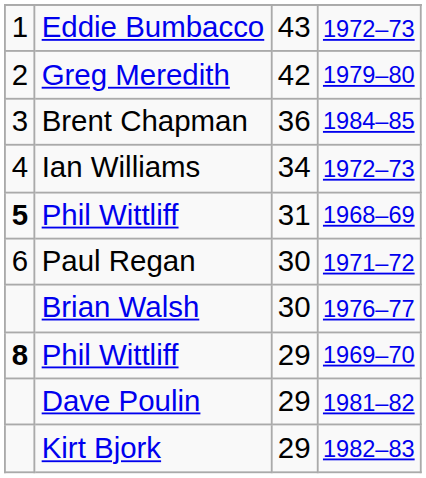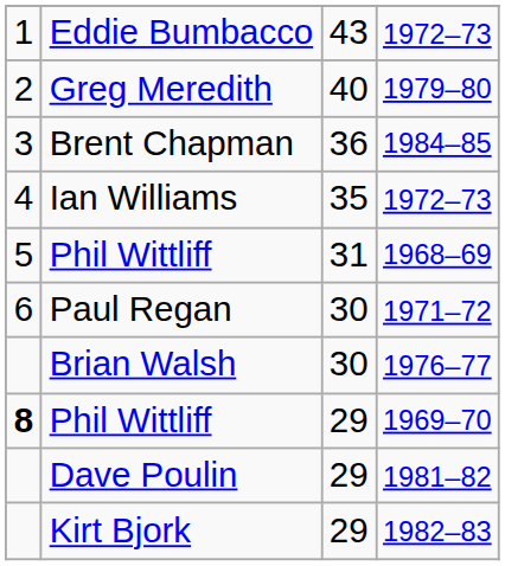 <table class="wikitable">
 <tr>
 </tr>
 <tr>
 <td>1</td>
 <td><a href='#'>Eddie Bumbacco</a></td>
 <td>43</td>
 <td style="font-size:80%;"><a href='#'>1972–73</a></td>
 </tr>
 <tr>
 <td>2</td>
 <td><a href='#'>Greg Meredith</a></td>
-<td>42</td>
+<td>40</td>
 <td style="font-size:80%;"><a href='#'>1979–80</a></td>
 </tr>
 <tr>
 <td>3</td>
 <td>Brent Chapman</td>
 <td>36</td>
 <td style="font-size:80%;"><a href='#'>1984–85</a></td>
 </tr>
 <tr>
 <td>4</td>
 <td>Ian Williams</td>
-<td>34</td>
+<td>35</td>
 <td style="font-size:80%;"><a href='#'>1972–73</a></td>
 </tr>
 <tr>
-<td><strong>5</strong></td>
+<td>5</td>
 <td><a href='#'>Phil Wittliff</a></td>
 <td>31</td>
 <td style="font-size:80%;"><a href='#'>1968–69</a></td>
 </tr>
 <tr>
 <td>6</td>
 <td>Paul Regan</td>
 <td>30</td>
 <td style="font-size:80%;"><a href='#'>1971–72</a></td>
 </tr>
 <tr>
 <td></td>
 <td><a href='#'>Brian Walsh</a></td>
 <td>30</td>
 <td style="font-size:80%;"><a href='#'>1976–77</a></td>
 </tr>
 <tr>
 <td><strong>8</strong></td>
 <td><a href='#'>Phil Wittliff</a></td>
 <td>29</td>
 <td style="font-size:80%;"><a href='#'>1969–70</a></td>
 </tr>
 <tr>
 <td></td>
 <td><a href='#'>Dave Poulin</a></td>
 <td>29</td>
 <td style="font-size:80%;"><a href='#'>1981–82</a></td>
 </tr>
 <tr>
 <td></td>
 <td><a href='#'>Kirt Bjork</a></td>
 <td>29</td>
 <td style="font-size:80%;"><a href='#'>1982–83</a></td>
 </tr>
 </table>
